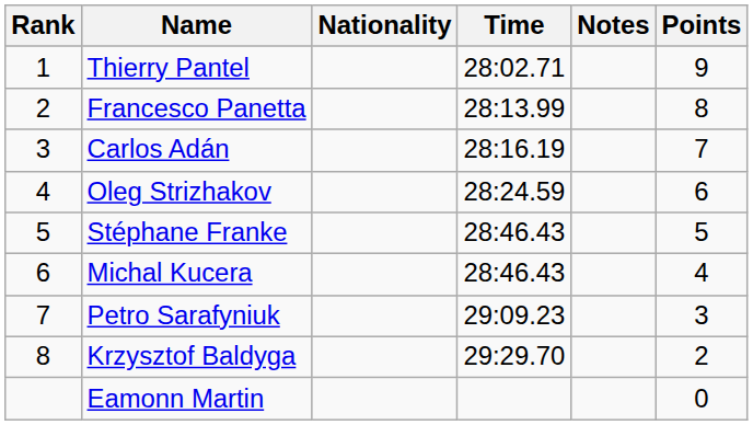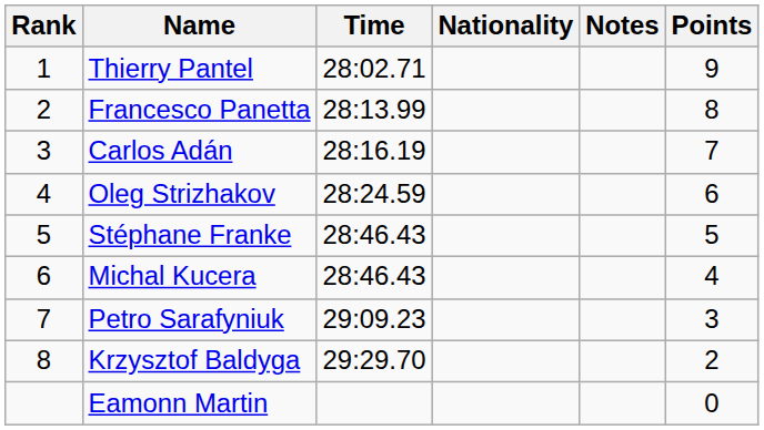 <table class="wikitable sortable" style="text-align:center">
 <tr>
 <th>Rank</th>
 <th>Name</th>
+<th>Time</th>
 <th>Nationality</th>
-<th>Time</th>
 <th>Notes</th>
 <th>Points</th>
 </tr>
 <tr>
 <td>1</td>
 <td align=left><a href='#'>Thierry Pantel</a></td>
+<td>28:02.71</td>
 <td align=left></td>
-<td>28:02.71</td>
 <td></td>
 <td>9</td>
 </tr>
 <tr>
 <td>2</td>
 <td align=left><a href='#'>Francesco Panetta</a></td>
+<td>28:13.99</td>
 <td align=left></td>
-<td>28:13.99</td>
 <td></td>
 <td>8</td>
 </tr>
 <tr>
 <td>3</td>
 <td align=left><a href='#'>Carlos Adán</a></td>
+<td>28:16.19</td>
 <td align=left></td>
-<td>28:16.19</td>
 <td></td>
 <td>7</td>
 </tr>
 <tr>
 <td>4</td>
 <td align=left><a href='#'>Oleg Strizhakov</a></td>
+<td>28:24.59</td>
 <td align=left></td>
-<td>28:24.59</td>
 <td></td>
 <td>6</td>
 </tr>
 <tr>
 <td>5</td>
 <td align=left><a href='#'>Stéphane Franke</a></td>
+<td>28:46.43</td>
 <td align=left></td>
-<td>28:46.43</td>
 <td></td>
 <td>5</td>
 </tr>
 <tr>
 <td>6</td>
 <td align=left><a href='#'>Michal Kucera</a></td>
+<td>28:46.43</td>
 <td align=left></td>
-<td>28:46.43</td>
 <td></td>
 <td>4</td>
 </tr>
 <tr>
 <td>7</td>
 <td align=left><a href='#'>Petro Sarafyniuk</a></td>
+<td>29:09.23</td>
 <td align=left></td>
-<td>29:09.23</td>
 <td></td>
 <td>3</td>
 </tr>
 <tr>
 <td>8</td>
 <td align=left><a href='#'>Krzysztof Baldyga</a></td>
+<td>29:29.70</td>
 <td align=left></td>
-<td>29:29.70</td>
 <td></td>
 <td>2</td>
 </tr>
 <tr>
 <td></td>
 <td align=left><a href='#'>Eamonn Martin</a></td>
+<td></td>
 <td align=left></td>
-<td></td>
 <td></td>
 <td>0</td>
 </tr>
 </table>
